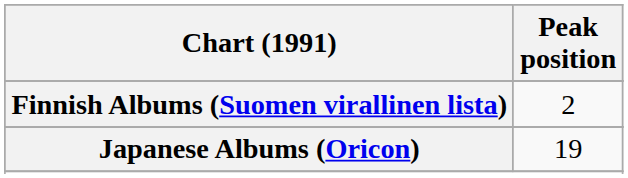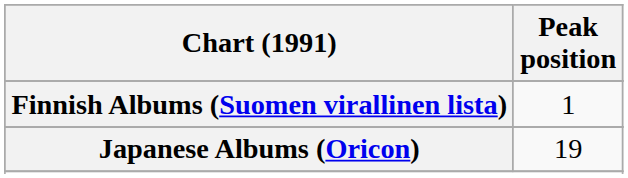 <table class="wikitable sortable plainrowheaders" style="text-align:center">
 <tr>
 <th scope="col">Chart (1991)</th>
 <th scope="col">Peak<br>position</th>
 </tr>
 <tr>
 </tr>
 <tr>
 </tr>
 <tr>
 </tr>
 <tr>
 </tr>
 <tr>
 <th scope="row">Finnish Albums (<a href='#'>Suomen virallinen lista</a>)</th>
-<td>2</td>
+<td>1</td>
 </tr>
 <tr>
 </tr>
 <tr>
 <th scope="row">Japanese Albums (<a href='#'>Oricon</a>)</th>
 <td align="center">19</td>
 </tr>
 <tr>
 </tr>
 <tr>
 </tr>
 <tr>
 </tr>
 <tr>
 </tr>
 <tr>
 </tr>
 </table>
